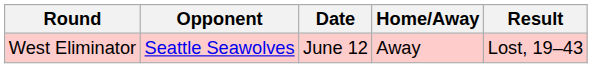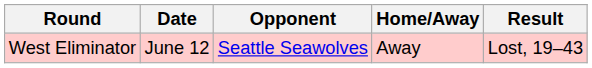 <table class="wikitable">
 <tr>
 <th>Round</th>
+<th>Date</th>
 <th>Opponent</th>
-<th>Date</th>
 <th>Home/Away</th>
 <th>Result</th>
 </tr>
 <tr bgcolor="#FFCCCC">
 <td>West Eliminator</td>
+<td>June 12</td>
 <td><a href='#'>Seattle Seawolves</a></td>
-<td>June 12</td>
 <td>Away</td>
 <td>Lost, 19–43</td>
 </tr>
 </table>
